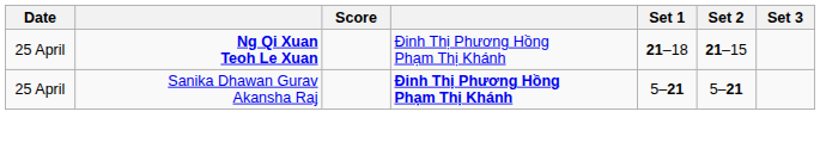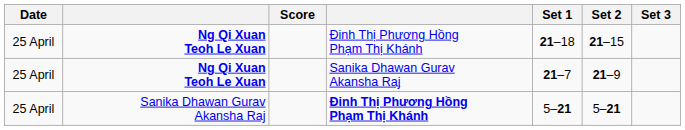 <table class="wikitable" style="text-align: center; font-size:90%">
 <tr>
 <th width="60">Date</th>
 <th align="right" width="230"></th>
 <th width="60">Score</th>
 <th align="left" width="230"></th>
 <th width="50">Set 1</th>
 <th width="50">Set 2</th>
 <th width="50">Set 3</th>
 </tr>
 <tr>
 <td>25 April<br></td>
 <td align="right"><strong><a href='#'>Ng Qi Xuan</a> <br><a href='#'>Teoh Le Xuan</a> </strong></td>
 <td align="center"></td>
 <td align="left"> <a href='#'>Đinh Thị Phương Hồng</a><br> <a href='#'>Phạm Thị Khánh</a></td>
 <td><strong>21</strong>–18</td>
 <td><strong>21</strong>–15</td>
 <td></td>
 </tr>
 <tr>
 <td>25 April<br></td>
+<td align="right"><strong><a href='#'>Ng Qi Xuan</a> <br><a href='#'>Teoh Le Xuan</a> </strong></td>
+<td align="center"></td>
+<td align="left"> <a href='#'>Sanika Dhawan Gurav</a><br> <a href='#'>Akansha Raj</a></td>
+<td><strong>21</strong>–7</td>
+<td><strong>21</strong>–9</td>
+<td></td>
+</tr>
+<tr>
+<td>25 April<br></td>
 <td align="right"><a href='#'>Sanika Dhawan Gurav</a> <br><a href='#'>Akansha Raj</a> </td>
 <td align="center"></td>
 <td align="left"><strong> <a href='#'>Đinh Thị Phương Hồng</a><br> <a href='#'>Phạm Thị Khánh</a></strong></td>
 <td>5–<strong>21</strong></td>
 <td>5–<strong>21</strong></td>
 <td></td>
 </tr>
 </table>
